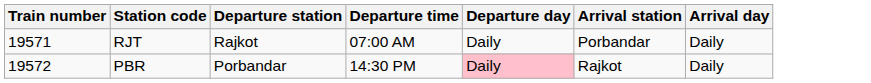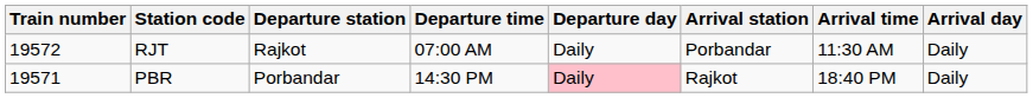 <table class="wikitable">
 <tr>
 <th>Train number</th>
 <th>Station code</th>
 <th>Departure station</th>
 <th>Departure time</th>
 <th>Departure day</th>
 <th>Arrival station</th>
+<th>Arrival time</th>
 <th>Arrival day</th>
 </tr>
 <tr>
-<td>19571</td>
+<td>19572</td>
 <td>RJT</td>
 <td>Rajkot</td>
 <td>07:00 AM</td>
 <td>Daily</td>
 <td>Porbandar</td>
+<td>11:30 AM</td>
 <td>Daily</td>
 </tr>
 <tr>
-<td>19572</td>
+<td>19571</td>
 <td>PBR</td>
 <td>Porbandar</td>
 <td>14:30 PM</td>
 <td style="background: pink;">Daily</td>
 <td>Rajkot</td>
+<td>18:40 PM</td>
 <td>Daily</td>
 </tr>
 </table>
